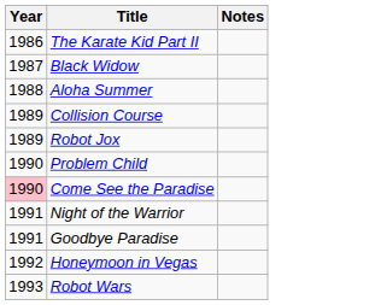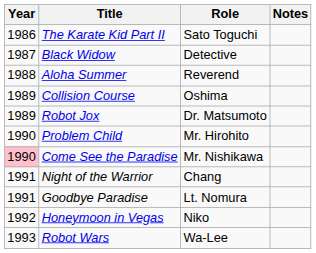 <table class="wikitable">
 <tr>
 <th>Year</th>
 <th>Title</th>
+<th>Role</th>
 <th>Notes</th>
 </tr>
 <tr>
 <td>1986</td>
 <td><em><a href='#'>The Karate Kid Part II</a></em></td>
+<td>Sato Toguchi</td>
 <td></td>
 </tr>
 <tr>
 <td>1987</td>
 <td><em><a href='#'>Black Widow</a></em></td>
+<td>Detective</td>
 <td></td>
 </tr>
 <tr>
 <td>1988</td>
 <td><em><a href='#'>Aloha Summer</a></em></td>
+<td>Reverend</td>
 <td></td>
 </tr>
 <tr>
 <td>1989</td>
 <td><em><a href='#'>Collision Course</a></em></td>
+<td>Oshima</td>
 <td></td>
 </tr>
 <tr>
 <td>1989</td>
 <td><em><a href='#'>Robot Jox</a></em></td>
+<td>Dr. Matsumoto</td>
 <td></td>
 </tr>
 <tr>
 <td>1990</td>
 <td><em><a href='#'>Problem Child</a></em></td>
+<td>Mr. Hirohito</td>
 <td></td>
 </tr>
 <tr>
 <td style="background: pink;">1990</td>
 <td><em><a href='#'>Come See the Paradise</a></em></td>
+<td>Mr. Nishikawa</td>
 <td></td>
 </tr>
 <tr>
 <td>1991</td>
 <td><em>Night of the Warrior</em></td>
+<td>Chang</td>
 <td></td>
 </tr>
 <tr>
 <td>1991</td>
 <td><em>Goodbye Paradise</em></td>
+<td>Lt. Nomura</td>
 <td></td>
 </tr>
 <tr>
 <td>1992</td>
 <td><em><a href='#'>Honeymoon in Vegas</a></em></td>
+<td>Niko</td>
 <td></td>
 </tr>
 <tr>
 <td>1993</td>
 <td><em><a href='#'>Robot Wars</a></em></td>
+<td>Wa-Lee</td>
 <td></td>
 </tr>
 </table>
